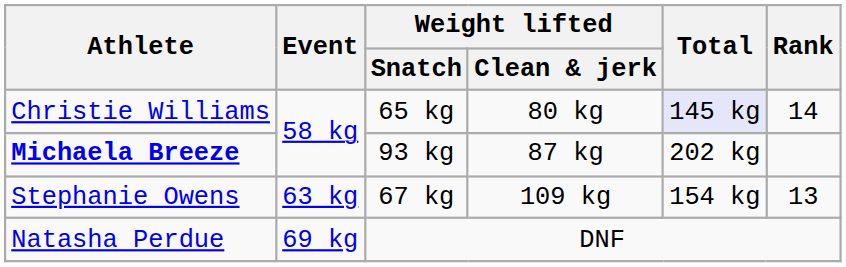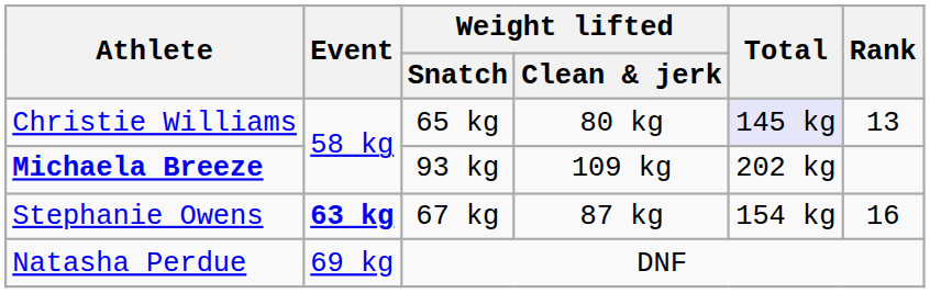 <table class="wikitable" style="font-size:90%">
 <tr>
 <th rowspan="2">Athlete</th>
 <th rowspan="2">Event</th>
 <th colspan="2">Weight lifted</th>
 <th rowspan="2">Total</th>
 <th rowspan="2">Rank</th>
 </tr>
 <tr>
 <th>Snatch</th>
 <th>Clean & jerk</th>
 </tr>
 <tr align=center>
 <td align=left><a href='#'>Christie Williams</a></td>
 <td align=left rowspan="2"><a href='#'>58 kg</a></td>
 <td>65 kg</td>
 <td>80 kg</td>
 <td style="background: lavender;">145 kg</td>
-<td>14</td>
+<td>13</td>
 </tr>
 <tr align=center>
 <td align=left><strong><a href='#'>Michaela Breeze</a></strong></td>
 <td>93 kg</td>
-<td>87 kg</td>
+<td>109 kg</td>
 <td>202 kg</td>
 <td></td>
 </tr>
 <tr align=center>
 <td align=left><a href='#'>Stephanie Owens</a></td>
-<td align=left><a href='#'>63 kg</a></td>
+<td align=left><strong><a href='#'>63 kg</a></strong></td>
 <td>67 kg</td>
-<td>109 kg</td>
+<td>87 kg</td>
 <td>154 kg</td>
-<td>13</td>
+<td>16</td>
 </tr>
 <tr align=center>
 <td align=left><a href='#'>Natasha Perdue</a></td>
 <td align=left rowspan="2"><a href='#'>69 kg</a></td>
 <td colspan=4>DNF</td>
 </tr>
 </table>
